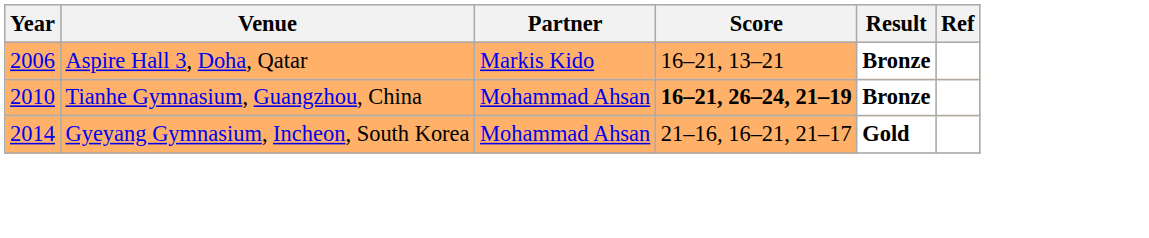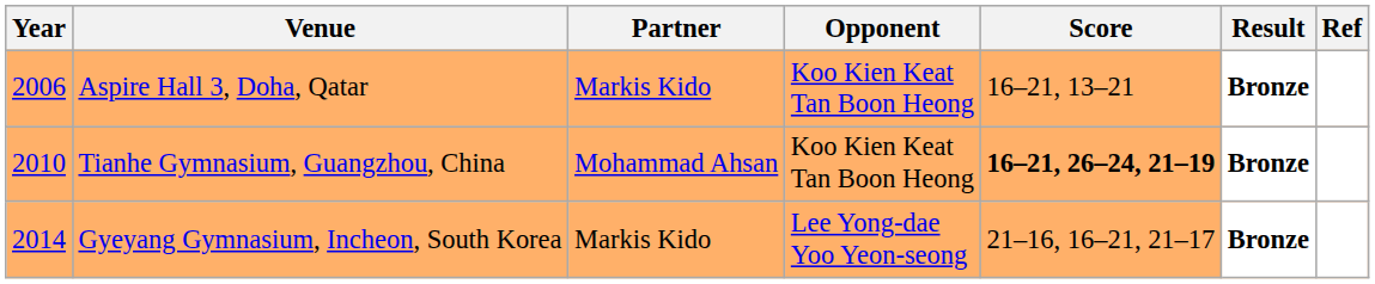 <table class="sortable wikitable" style="font-size: 90%">
 <tr>
 <th>Year</th>
 <th>Venue</th>
 <th>Partner</th>
+<th>Opponent</th>
 <th>Score</th>
 <th>Result</th>
 <th>Ref</th>
 </tr>
 <tr style="background:#FFB069">
 <td align="center"><a href='#'>2006</a></td>
 <td align="left"><a href='#'>Aspire Hall 3</a>, <a href='#'>Doha</a>, Qatar</td>
 <td align="left"> <a href='#'>Markis Kido</a></td>
+<td align="left"> <a href='#'>Koo Kien Keat</a><br> <a href='#'>Tan Boon Heong</a></td>
 <td align="left">16–21, 13–21</td>
 <td style="text-align:left; background:white"> <strong>Bronze</strong></td>
 <td style="text-align:center; background:white"></td>
 </tr>
 <tr style="background:#FFB069">
 <td align="center"><a href='#'>2010</a></td>
 <td align="left"><a href='#'>Tianhe Gymnasium</a>, <a href='#'>Guangzhou</a>, China</td>
 <td align="left"> <a href='#'>Mohammad Ahsan</a></td>
+<td align="left"> Koo Kien Keat<br> Tan Boon Heong</td>
 <td align="left"><strong>16–21, 26–24, 21–19</strong></td>
 <td style="text-align:left; background:white"> <strong>Bronze</strong></td>
 <td style="text-align:center; background:white"></td>
 </tr>
 <tr style="background:#FFB069">
 <td align="center"><a href='#'>2014</a></td>
 <td align="left"><a href='#'>Gyeyang Gymnasium</a>, <a href='#'>Incheon</a>, South Korea</td>
-<td align="left"> <a href='#'>Mohammad Ahsan</a></td>
+<td align="left"> Markis Kido</td>
+<td align="left"> <a href='#'>Lee Yong-dae</a><br> <a href='#'>Yoo Yeon-seong</a></td>
 <td align="left">21–16, 16–21, 21–17</td>
-<td style="text-align:left; background:white"> <strong>Gold</strong></td>
+<td style="text-align:left; background:white"> <strong>Bronze</strong></td>
 <td style="text-align:center; background:white"></td>
 </tr>
 </table>
